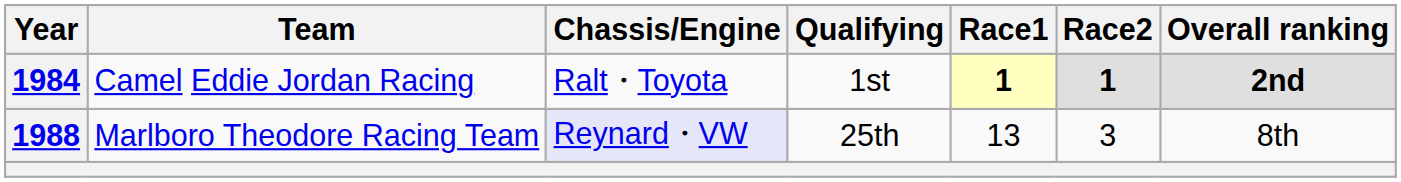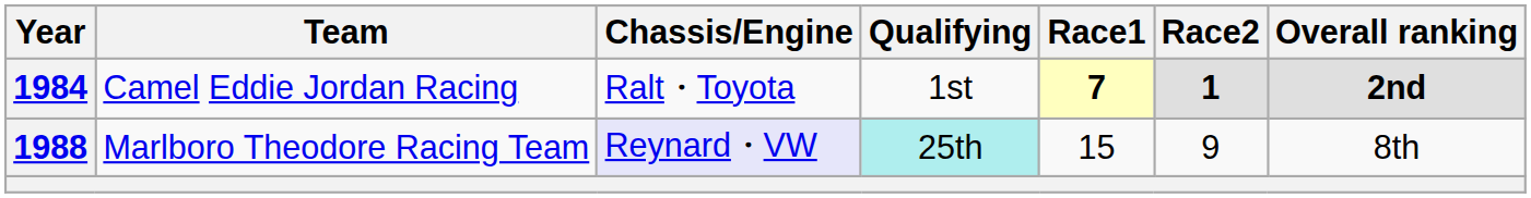 <table class="wikitable" style="text-align:center; font-size:90%;">
 <tr>
 <th>Year</th>
 <th>Team</th>
 <th>Chassis/Engine</th>
 <th>Qualifying</th>
 <th>Race1</th>
 <th>Race2</th>
 <th>Overall ranking</th>
 </tr>
 <tr>
 <th><a href='#'>1984</a></th>
 <td align="left"> <a href='#'>Camel</a> <a href='#'>Eddie Jordan Racing</a></td>
 <td align="left"><a href='#'>Ralt</a>・<a href='#'>Toyota</a></td>
 <td>1st</td>
-<td style="background:#FFFFBF;"><strong>1</strong></td>
+<td style="background:#FFFFBF;"><strong>7</strong></td>
 <td style="background:#DFDFDF;"><strong>1</strong></td>
 <td style="background:#DFDFDF;"><strong>2nd</strong></td>
 </tr>
 <tr>
 <th><a href='#'>1988</a></th>
 <td align="left">  <a href='#'>Marlboro Theodore Racing Team</a></td>
 <td align="left" style="background: lavender;"><a href='#'>Reynard</a>・<a href='#'>VW</a></td>
-<td>25th</td>
-<td>13</td>
-<td>3</td>
+<td style="background: paleturquoise;">25th</td>
+<td>15</td>
+<td>9</td>
 <td>8th</td>
 </tr>
 <tr>
 <th colspan="7"></th>
 </tr>
 </table>
